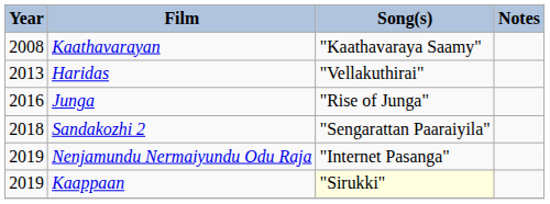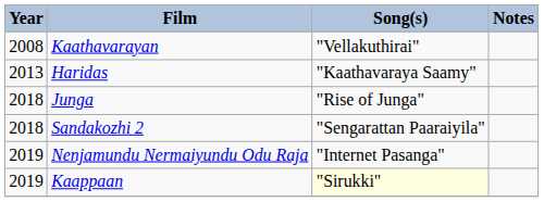 <table class="wikitable sortable">
 <tr>
 <th style="background:#B0C4DE;">Year</th>
 <th style="background:#B0C4DE;">Film</th>
 <th style="background:#B0C4DE;">Song(s)</th>
 <th style="background:#B0C4DE;">Notes</th>
 </tr>
 <tr>
 <td>2008</td>
 <td><em><a href='#'>Kaathavarayan</a></em></td>
-<td>"Kaathavaraya Saamy"</td>
+<td>"Vellakuthirai"</td>
 <td></td>
 </tr>
 <tr>
 <td>2013</td>
 <td><em><a href='#'>Haridas</a></em></td>
-<td>"Vellakuthirai"</td>
+<td>"Kaathavaraya Saamy"</td>
 <td></td>
 </tr>
 <tr>
-<td>2016</td>
+<td>2018</td>
 <td><em><a href='#'>Junga</a></em></td>
 <td>"Rise of Junga"</td>
 <td></td>
 </tr>
 <tr>
 <td>2018</td>
 <td><em><a href='#'>Sandakozhi 2</a></em></td>
 <td>"Sengarattan Paaraiyila"</td>
 <td></td>
 </tr>
 <tr>
 <td>2019</td>
 <td><em><a href='#'>Nenjamundu Nermaiyundu Odu Raja</a></em></td>
 <td>"Internet Pasanga"</td>
 <td></td>
 </tr>
 <tr>
 <td>2019</td>
 <td><em><a href='#'>Kaappaan</a></em></td>
 <td style="background: lightyellow;">"Sirukki"</td>
 <td></td>
 </tr>
 <tr>
 </tr>
 </table>
